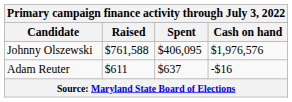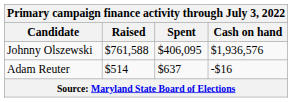 <table class="wikitable sortable">
 <tr>
 <th colspan="4">Primary campaign finance activity through July 3, 2022</th>
 </tr>
 <tr>
 <th>Candidate</th>
 <th>Raised</th>
 <th>Spent</th>
 <th>Cash on hand</th>
 </tr>
 <tr>
 <td data-sort-value="Olszewski, Johnny">Johnny Olszewski</td>
 <td>$761,588</td>
 <td>$406,095</td>
-<td>$1,976,576</td>
+<td>$1,936,576</td>
 </tr>
 <tr>
 <td data-sort-value="Reuter, Adam">Adam Reuter</td>
-<td>$611</td>
+<td>$514</td>
 <td>$637</td>
 <td>-$16</td>
 </tr>
 <tr>
 <th colspan="4"><small>Source: <a href='#'>Maryland State Board of Elections</a></small></th>
 </tr>
 </table>
